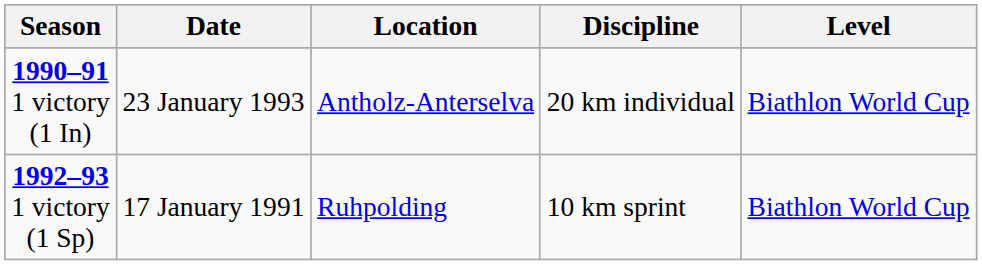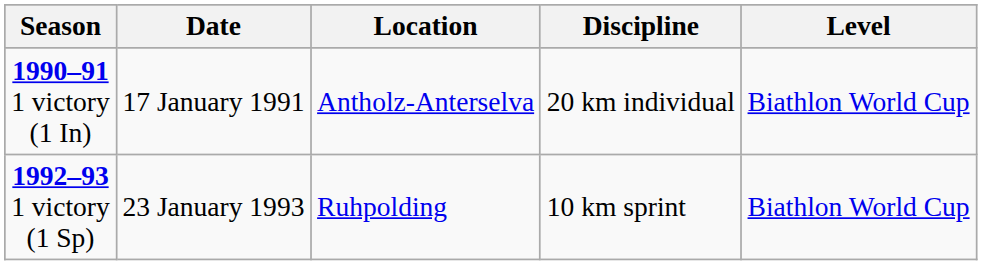 <table class="wikitable">
 <tr>
 <th>Season</th>
 <th>Date</th>
 <th>Location</th>
 <th>Discipline</th>
 <th>Level</th>
 </tr>
 <tr>
 <td rowspan="1" style="text-align:center;"><strong><a href='#'>1990–91</a></strong> <br> 1 victory <br> (1 In)</td>
-<td>23 January 1993</td>
+<td>17 January 1991</td>
 <td> <a href='#'>Antholz-Anterselva</a></td>
 <td>20 km individual</td>
 <td><a href='#'>Biathlon World Cup</a></td>
 </tr>
 <tr>
 <td rowspan="1" style="text-align:center;"><strong><a href='#'>1992–93</a></strong> <br> 1 victory <br> (1 Sp)</td>
-<td>17 January 1991</td>
+<td>23 January 1993</td>
 <td> <a href='#'>Ruhpolding</a></td>
 <td>10 km sprint</td>
 <td><a href='#'>Biathlon World Cup</a></td>
 </tr>
 </table>
